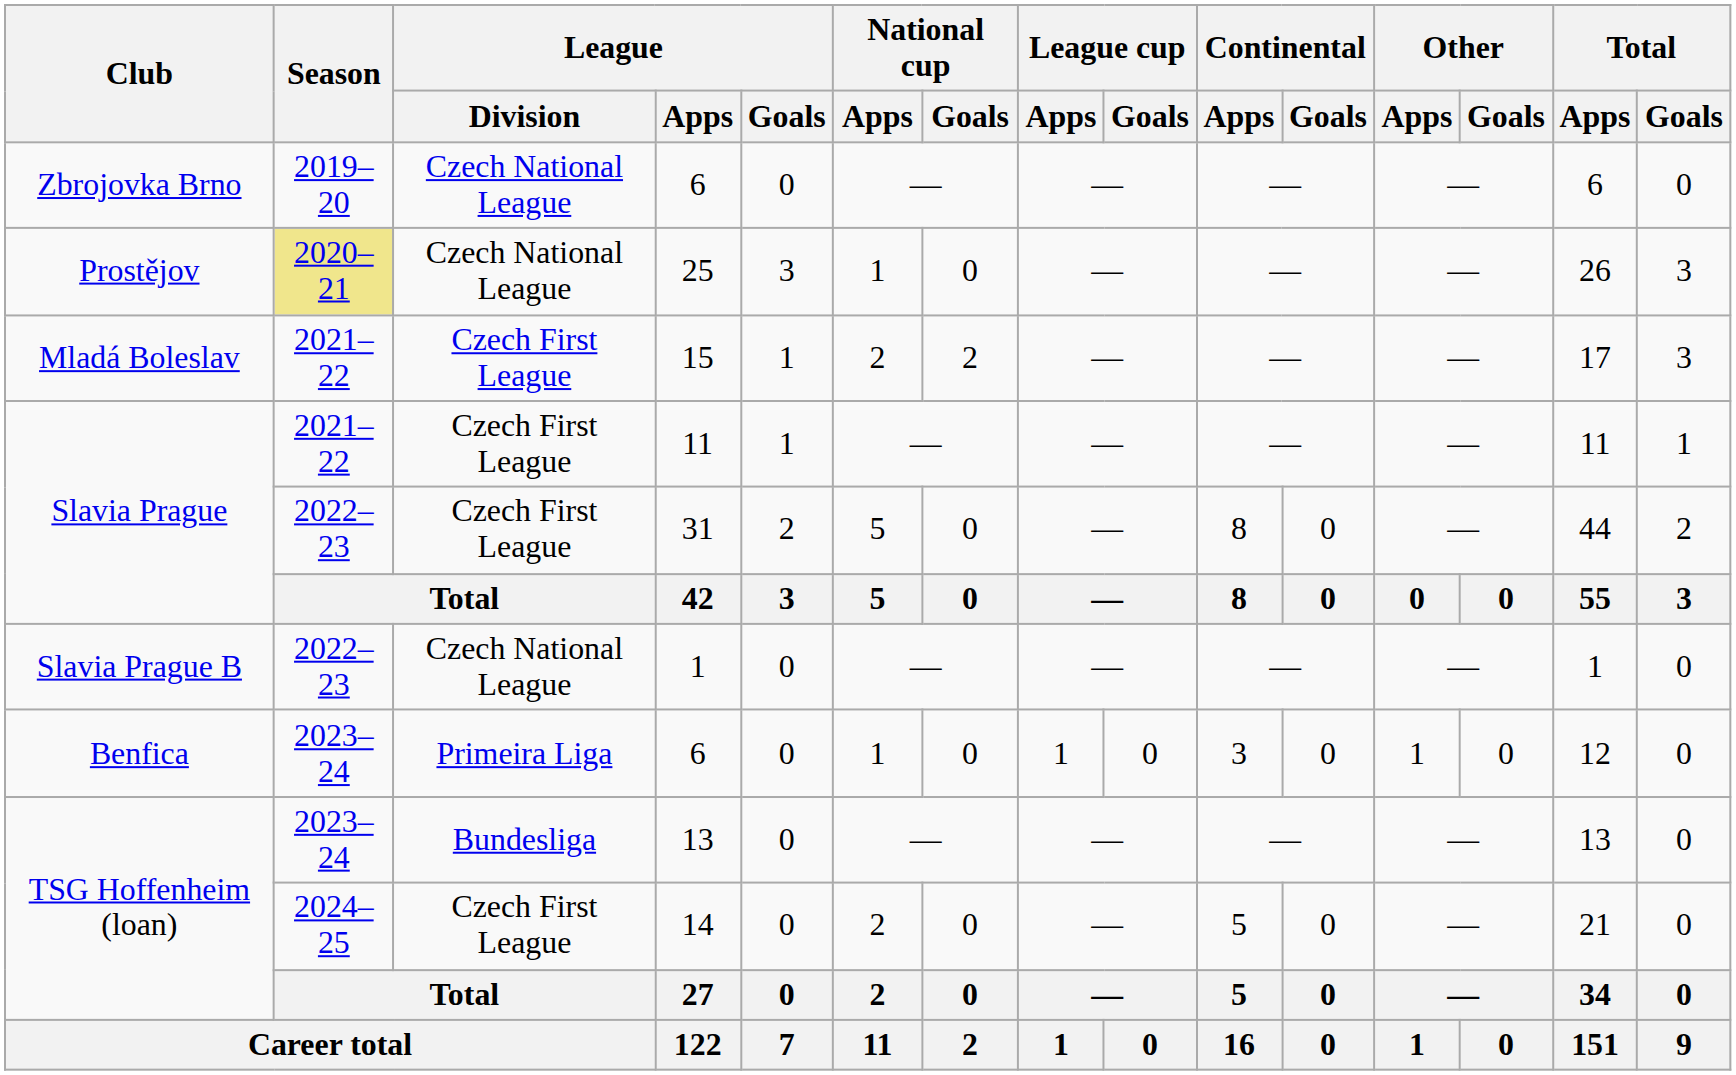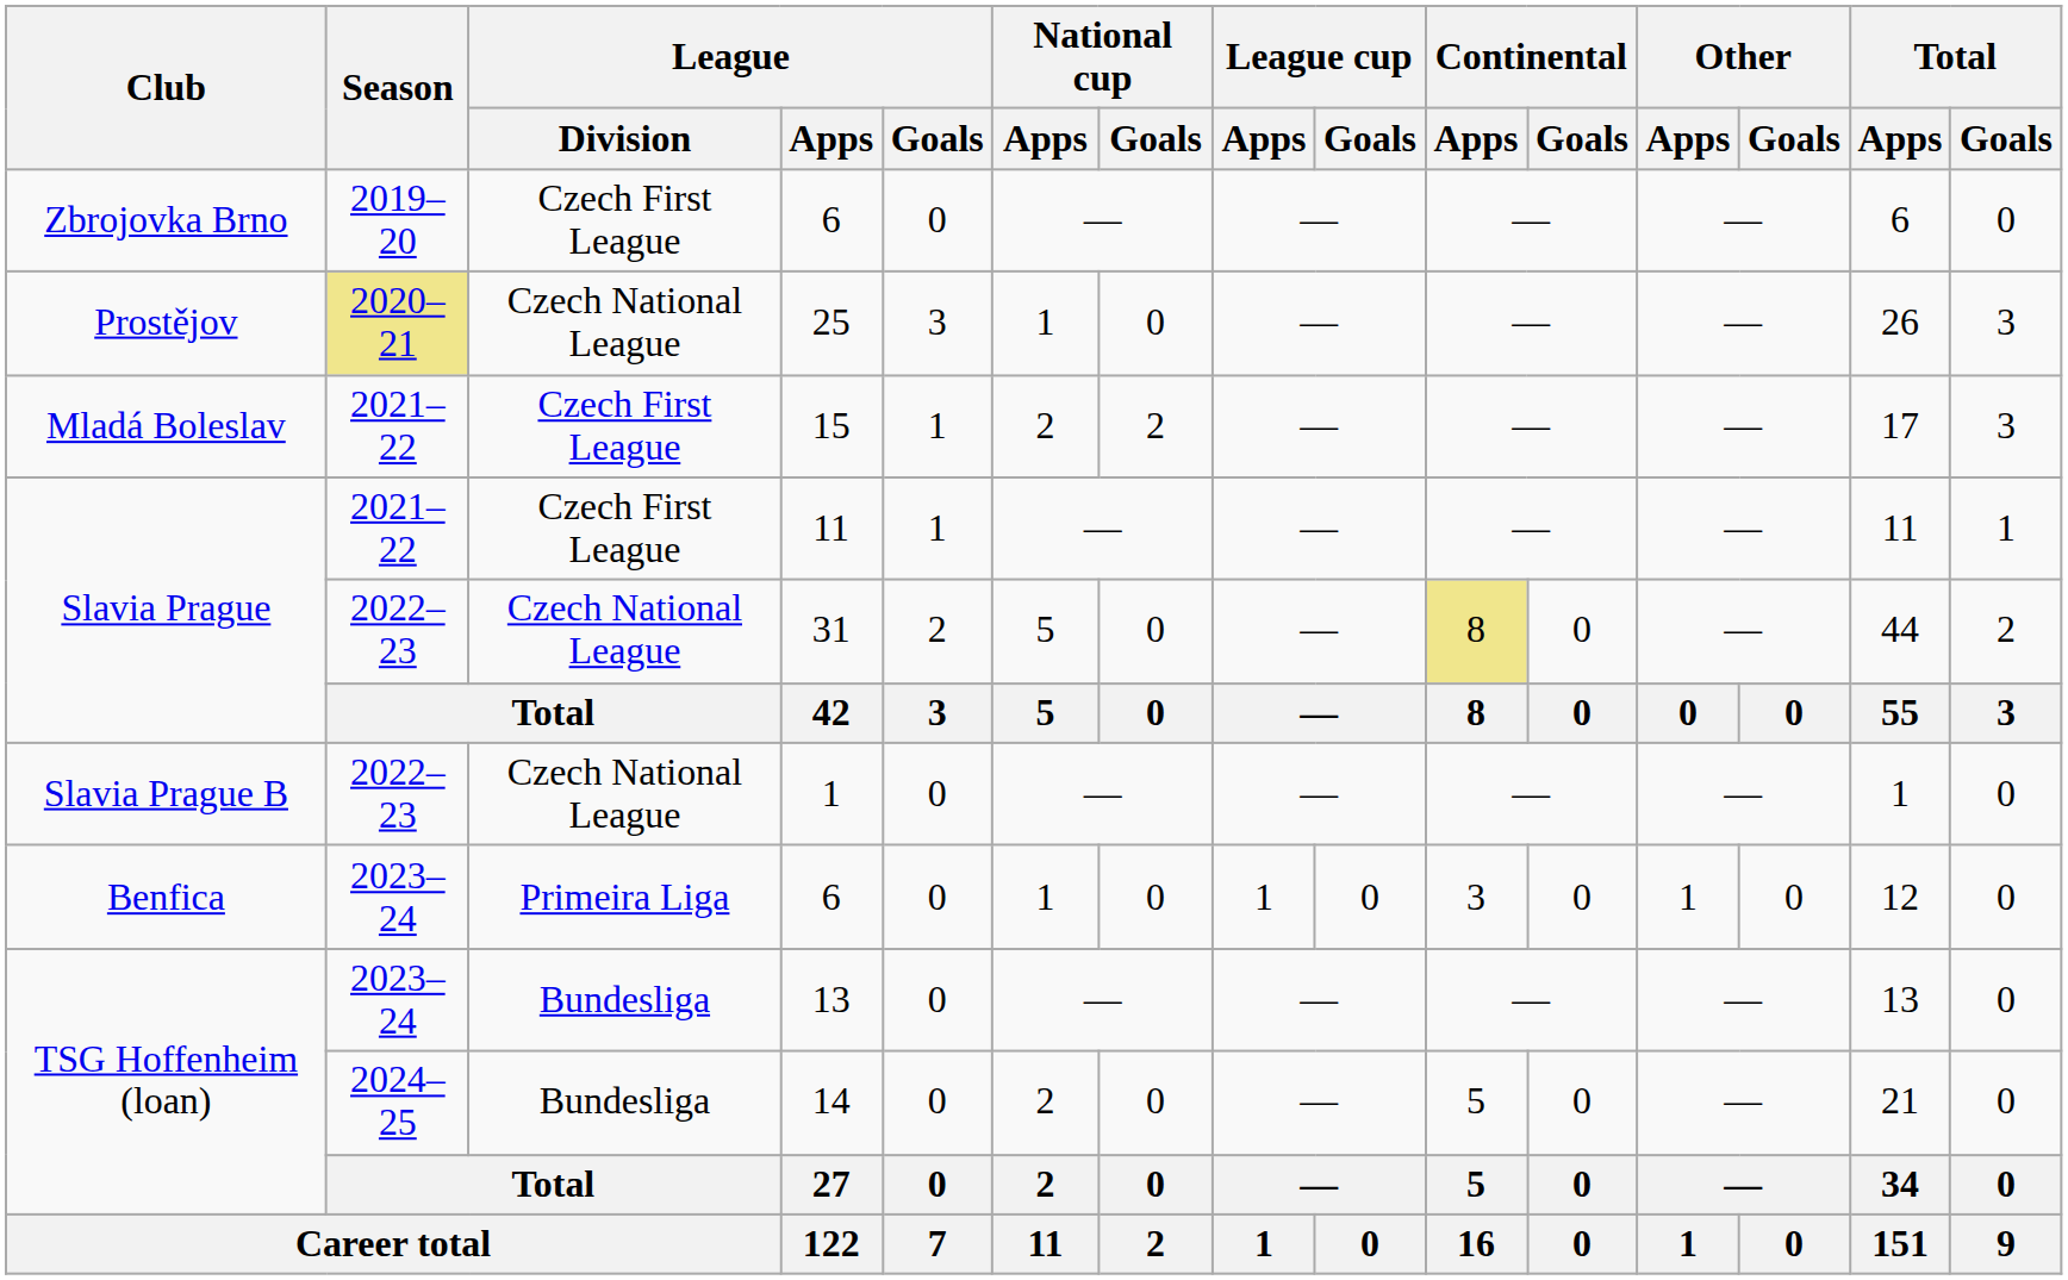 <table class="wikitable" style="text-align:center">
 <tr>
 <th rowspan="2">Club</th>
 <th rowspan="2">Season</th>
 <th colspan="3">League</th>
 <th colspan="2">National cup</th>
 <th colspan="2">League cup</th>
 <th colspan="2">Continental</th>
 <th colspan="2">Other</th>
 <th colspan="2">Total</th>
 </tr>
 <tr>
 <th>Division</th>
 <th>Apps</th>
 <th>Goals</th>
 <th>Apps</th>
 <th>Goals</th>
 <th>Apps</th>
 <th>Goals</th>
 <th>Apps</th>
 <th>Goals</th>
 <th>Apps</th>
 <th>Goals</th>
 <th>Apps</th>
 <th>Goals</th>
 </tr>
 <tr>
 <td><a href='#'>Zbrojovka Brno</a></td>
 <td><a href='#'>2019–20</a></td>
-<td><a href='#'>Czech National League</a></td>
+<td>Czech First League</td>
 <td>6</td>
 <td>0</td>
 <td colspan="2">—</td>
 <td colspan="2">—</td>
 <td colspan="2">—</td>
 <td colspan="2">—</td>
 <td>6</td>
 <td>0</td>
 </tr>
 <tr>
 <td><a href='#'>Prostějov</a></td>
 <td style="background: khaki;"><a href='#'>2020–21</a></td>
 <td>Czech National League</td>
 <td>25</td>
 <td>3</td>
 <td>1</td>
 <td>0</td>
 <td colspan="2">—</td>
 <td colspan="2">—</td>
 <td colspan="2">—</td>
 <td>26</td>
 <td>3</td>
 </tr>
 <tr>
 <td><a href='#'>Mladá Boleslav</a></td>
 <td><a href='#'>2021–22</a></td>
 <td><a href='#'>Czech First League</a></td>
 <td>15</td>
 <td>1</td>
 <td>2</td>
 <td>2</td>
 <td colspan="2">—</td>
 <td colspan="2">—</td>
 <td colspan="2">—</td>
 <td>17</td>
 <td>3</td>
 </tr>
 <tr>
 <td rowspan="3"><a href='#'>Slavia Prague</a></td>
 <td><a href='#'>2021–22</a></td>
 <td>Czech First League</td>
 <td>11</td>
 <td>1</td>
 <td colspan="2">—</td>
 <td colspan="2">—</td>
 <td colspan="2">—</td>
 <td colspan="2">—</td>
 <td>11</td>
 <td>1</td>
 </tr>
 <tr>
 <td><a href='#'>2022–23</a></td>
-<td>Czech First League</td>
+<td><a href='#'>Czech National League</a></td>
 <td>31</td>
 <td>2</td>
 <td>5</td>
 <td>0</td>
 <td colspan="2">—</td>
-<td>8</td>
+<td style="background: khaki;">8</td>
 <td>0</td>
 <td colspan="2">—</td>
 <td>44</td>
 <td>2</td>
 </tr>
 <tr>
 <th colspan="2">Total</th>
 <th>42</th>
 <th>3</th>
 <th>5</th>
 <th>0</th>
 <th colspan="2">—</th>
 <th>8</th>
 <th>0</th>
 <th>0</th>
 <th>0</th>
 <th>55</th>
 <th>3</th>
 </tr>
 <tr>
 <td><a href='#'>Slavia Prague B</a></td>
 <td><a href='#'>2022–23</a></td>
 <td>Czech National League</td>
 <td>1</td>
 <td>0</td>
 <td colspan="2">—</td>
 <td colspan="2">—</td>
 <td colspan="2">—</td>
 <td colspan="2">—</td>
 <td>1</td>
 <td>0</td>
 </tr>
 <tr>
 <td><a href='#'>Benfica</a></td>
 <td><a href='#'>2023–24</a></td>
 <td><a href='#'>Primeira Liga</a></td>
 <td>6</td>
 <td>0</td>
 <td>1</td>
 <td>0</td>
 <td>1</td>
 <td>0</td>
 <td>3</td>
 <td>0</td>
 <td>1</td>
 <td>0</td>
 <td>12</td>
 <td>0</td>
 </tr>
 <tr>
 <td rowspan="3"><a href='#'>TSG Hoffenheim</a> (loan)</td>
 <td><a href='#'>2023–24</a></td>
 <td><a href='#'>Bundesliga</a></td>
 <td>13</td>
 <td>0</td>
 <td colspan="2">—</td>
 <td colspan="2">—</td>
 <td colspan="2">—</td>
 <td colspan="2">—</td>
 <td>13</td>
 <td>0</td>
 </tr>
 <tr>
 <td><a href='#'>2024–25</a></td>
-<td>Czech First League</td>
+<td>Bundesliga</td>
 <td>14</td>
 <td>0</td>
 <td>2</td>
 <td>0</td>
 <td colspan="2">—</td>
 <td>5</td>
 <td>0</td>
 <td colspan="2">—</td>
 <td>21</td>
 <td>0</td>
 </tr>
 <tr>
 <th colspan="2">Total</th>
 <th>27</th>
 <th>0</th>
 <th>2</th>
 <th>0</th>
 <th colspan="2">—</th>
 <th>5</th>
 <th>0</th>
 <th colspan="2">—</th>
 <th>34</th>
 <th>0</th>
 </tr>
 <tr>
 <th colspan="3">Career total</th>
 <th>122</th>
 <th>7</th>
 <th>11</th>
 <th>2</th>
 <th>1</th>
 <th>0</th>
 <th>16</th>
 <th>0</th>
 <th>1</th>
 <th>0</th>
 <th>151</th>
 <th>9</th>
 </tr>
 </table>
